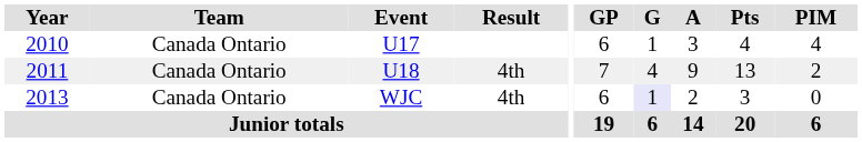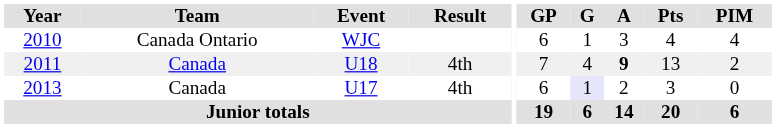 <table border="0" cellpadding="1" cellspacing="0" style="text-align:center; width:40em">
 <tr bgcolor="#e0e0e0">
 <th>Year</th>
 <th>Team</th>
 <th>Event</th>
 <th>Result</th>
 <th rowspan="99" bgcolor="#ffffff"></th>
 <th>GP</th>
 <th>G</th>
 <th>A</th>
 <th>Pts</th>
 <th>PIM</th>
 </tr>
 <tr>
 <td><a href='#'>2010</a></td>
 <td>Canada Ontario</td>
-<td><a href='#'>U17</a></td>
+<td><a href='#'>WJC</a></td>
 <td></td>
 <td>6</td>
 <td>1</td>
 <td>3</td>
 <td>4</td>
 <td>4</td>
 </tr>
 <tr bgcolor="f0f0f0">
 <td><a href='#'>2011</a></td>
-<td>Canada Ontario</td>
+<td><a href='#'>Canada</a></td>
 <td><a href='#'>U18</a></td>
 <td>4th</td>
 <td>7</td>
 <td>4</td>
-<td>9</td>
+<td><strong>9</strong></td>
 <td>13</td>
 <td>2</td>
 </tr>
 <tr>
 <td><a href='#'>2013</a></td>
-<td>Canada Ontario</td>
-<td><a href='#'>WJC</a></td>
+<td>Canada</td>
+<td><a href='#'>U17</a></td>
 <td>4th</td>
 <td>6</td>
 <td style="background: lavender;">1</td>
 <td>2</td>
 <td>3</td>
 <td>0</td>
 </tr>
 <tr bgcolor="#e0e0e0">
 <th colspan="4">Junior totals</th>
 <th>19</th>
 <th>6</th>
 <th>14</th>
 <th>20</th>
 <th>6</th>
 </tr>
 </table>
